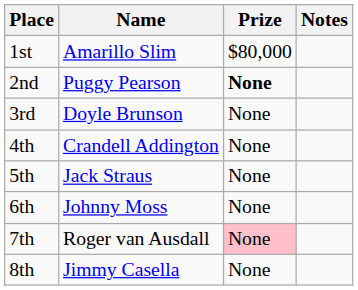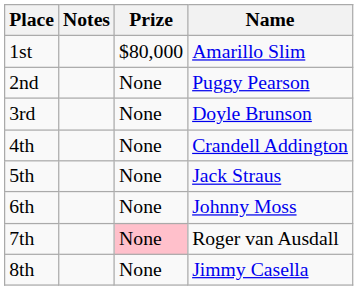 <table class="wikitable">
 <tr>
 <th bgcolor="#FFEBAD">Place</th>
+<th>Notes</th>
+<th bgcolor="#FFEBAD">Prize</th>
 <th bgcolor="#FFEBAD">Name</th>
-<th bgcolor="#FFEBAD">Prize</th>
-<th>Notes</th>
 </tr>
 <tr>
 <td>1st</td>
+<td></td>
+<td>$80,000</td>
 <td><a href='#'>Amarillo Slim</a></td>
-<td>$80,000</td>
-<td></td>
 </tr>
 <tr>
 <td>2nd</td>
+<td></td>
+<td>None</td>
 <td><a href='#'>Puggy Pearson</a></td>
-<td><strong>None</strong></td>
-<td></td>
 </tr>
 <tr>
 <td>3rd</td>
+<td></td>
+<td>None</td>
 <td><a href='#'>Doyle Brunson</a></td>
-<td>None</td>
-<td></td>
 </tr>
 <tr>
 <td>4th</td>
+<td></td>
+<td>None</td>
 <td><a href='#'>Crandell Addington</a></td>
-<td>None</td>
-<td></td>
 </tr>
 <tr>
 <td>5th</td>
+<td></td>
+<td>None</td>
 <td><a href='#'>Jack Straus</a></td>
-<td>None</td>
-<td></td>
 </tr>
 <tr>
 <td>6th</td>
+<td></td>
+<td>None</td>
 <td><a href='#'>Johnny Moss</a></td>
-<td>None</td>
-<td></td>
 </tr>
 <tr>
 <td>7th</td>
+<td></td>
+<td style="background: pink;">None</td>
 <td>Roger van Ausdall</td>
-<td style="background: pink;">None</td>
-<td></td>
 </tr>
 <tr>
 <td>8th</td>
+<td></td>
+<td>None</td>
 <td><a href='#'>Jimmy Casella</a></td>
-<td>None</td>
-<td></td>
 </tr>
 </table>
